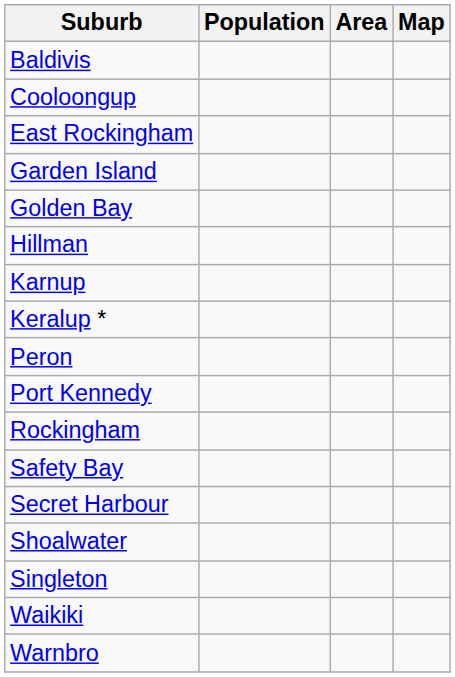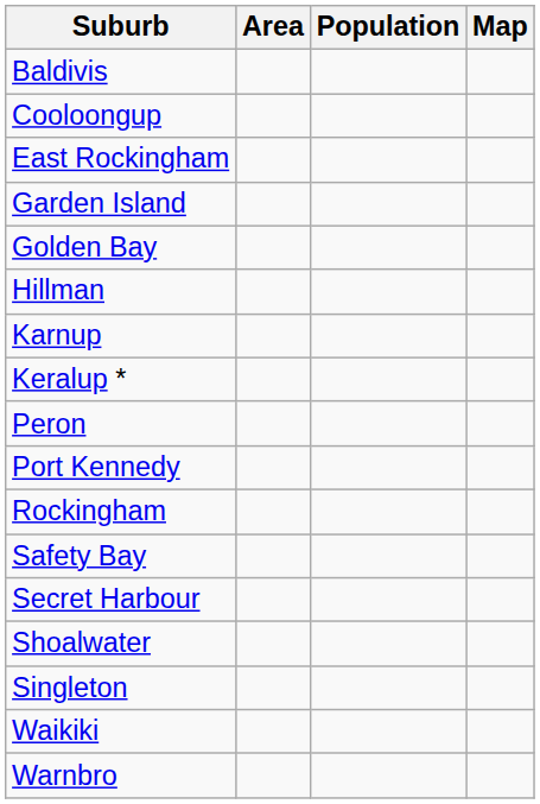 <table class="wikitable sortable">
 <tr>
 <th>Suburb</th>
+<th data-sort-type=number>Area</th>
 <th data-sort-type=number>Population</th>
-<th data-sort-type=number>Area</th>
 <th>Map</th>
 </tr>
 <tr>
 <td><a href='#'>Baldivis</a></td>
 <td></td>
 <td></td>
 <td></td>
 </tr>
 <tr>
 <td><a href='#'>Cooloongup</a></td>
 <td></td>
 <td></td>
 <td></td>
 </tr>
 <tr>
 <td><a href='#'>East Rockingham</a></td>
 <td></td>
 <td></td>
 <td></td>
 </tr>
 <tr>
 <td><a href='#'>Garden Island</a></td>
 <td></td>
 <td></td>
 <td></td>
 </tr>
 <tr>
 <td><a href='#'>Golden Bay</a></td>
 <td></td>
 <td></td>
 <td></td>
 </tr>
 <tr>
 <td><a href='#'>Hillman</a></td>
 <td></td>
 <td></td>
 <td></td>
 </tr>
 <tr>
 <td><a href='#'>Karnup</a></td>
 <td></td>
 <td></td>
 <td></td>
 </tr>
 <tr>
 <td><a href='#'>Keralup</a> *</td>
 <td></td>
 <td></td>
 <td></td>
 </tr>
 <tr>
 <td><a href='#'>Peron</a></td>
 <td></td>
 <td></td>
 <td></td>
 </tr>
 <tr>
 <td><a href='#'>Port Kennedy</a></td>
 <td></td>
 <td></td>
 <td></td>
 </tr>
 <tr>
 <td><a href='#'>Rockingham</a></td>
 <td></td>
 <td></td>
 <td></td>
 </tr>
 <tr>
 <td><a href='#'>Safety Bay</a></td>
 <td></td>
 <td></td>
 <td></td>
 </tr>
 <tr>
 <td><a href='#'>Secret Harbour</a></td>
 <td></td>
 <td></td>
 <td></td>
 </tr>
 <tr>
 <td><a href='#'>Shoalwater</a></td>
 <td></td>
 <td></td>
 <td></td>
 </tr>
 <tr>
 <td><a href='#'>Singleton</a></td>
 <td></td>
 <td></td>
 <td></td>
 </tr>
 <tr>
 <td><a href='#'>Waikiki</a></td>
 <td></td>
 <td></td>
 <td></td>
 </tr>
 <tr>
 <td><a href='#'>Warnbro</a></td>
 <td></td>
 <td></td>
 <td></td>
 </tr>
 </table>
